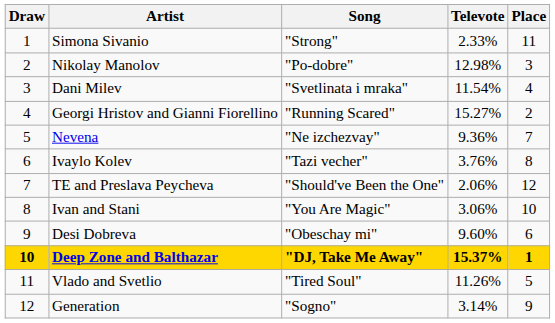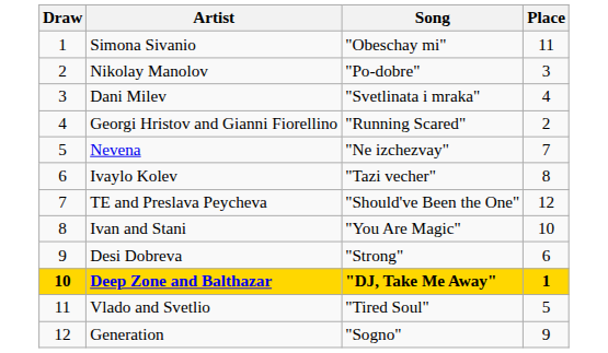 <table class="sortable wikitable" style="margin: 1em auto 1em auto; text-align:center">
 <tr>
 <th>Draw</th>
 <th>Artist</th>
 <th>Song</th>
-<th>Televote</th>
 <th>Place</th>
 </tr>
 <tr>
 <td>1</td>
 <td align="left">Simona Sivanio</td>
-<td align="left">"Strong"</td>
-<td>2.33%</td>
+<td align="left">"Obeschay mi"</td>
 <td>11</td>
 </tr>
 <tr>
 <td>2</td>
 <td align="left">Nikolay Manolov</td>
 <td align="left">"Po-dobre"</td>
-<td>12.98%</td>
 <td>3</td>
 </tr>
 <tr>
 <td>3</td>
 <td align="left">Dani Milev</td>
 <td align="left">"Svetlinata i mraka"</td>
-<td>11.54%</td>
 <td>4</td>
 </tr>
 <tr>
 <td>4</td>
 <td align="left">Georgi Hristov and Gianni Fiorellino</td>
 <td align="left">"Running Scared"</td>
-<td>15.27%</td>
 <td>2</td>
 </tr>
 <tr>
 <td>5</td>
 <td align="left"><a href='#'>Nevena</a></td>
 <td align="left">"Ne izchezvay"</td>
-<td>9.36%</td>
 <td>7</td>
 </tr>
 <tr>
 <td>6</td>
 <td align="left">Ivaylo Kolev</td>
 <td align="left">"Tazi vecher"</td>
-<td>3.76%</td>
 <td>8</td>
 </tr>
 <tr>
 <td>7</td>
 <td align="left">ТE and Preslava Peycheva</td>
 <td align="left">"Should've Been the One"</td>
-<td>2.06%</td>
 <td>12</td>
 </tr>
 <tr>
 <td>8</td>
 <td align="left">Ivan and Stani</td>
 <td align="left">"You Are Magic"</td>
-<td>3.06%</td>
 <td>10</td>
 </tr>
 <tr>
 <td>9</td>
 <td align="left">Desi Dobreva</td>
-<td align="left">"Obeschay mi"</td>
-<td>9.60%</td>
+<td align="left">"Strong"</td>
 <td>6</td>
 </tr>
 <tr style="font-weight:bold; background:gold;">
 <td>10</td>
 <td align="left"><a href='#'>Deep Zone and Balthazar</a></td>
 <td align="left">"DJ, Take Me Away"</td>
-<td>15.37%</td>
 <td>1</td>
 </tr>
 <tr>
 <td>11</td>
 <td align="left">Vlado and Svetlio</td>
 <td align="left">"Tired Soul"</td>
-<td>11.26%</td>
 <td>5</td>
 </tr>
 <tr>
 <td>12</td>
 <td align="left">Generation</td>
 <td align="left">"Sogno"</td>
-<td>3.14%</td>
 <td>9</td>
 </tr>
 </table>
